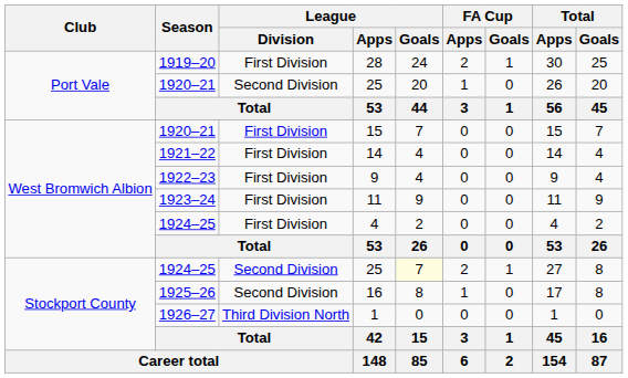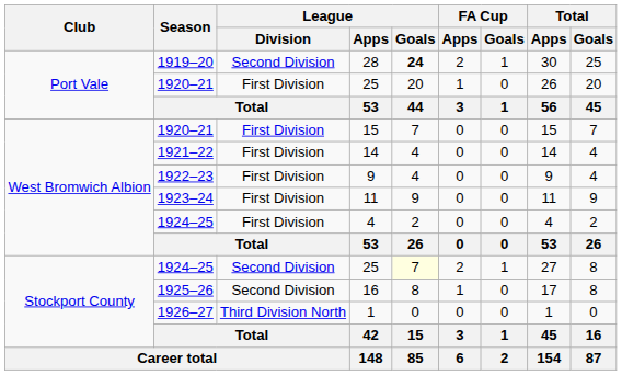 <table class="wikitable" style="text-align: center;">
 <tr>
 <th rowspan="2">Club</th>
 <th rowspan="2">Season</th>
 <th colspan="3">League</th>
 <th colspan="2">FA Cup</th>
 <th colspan="2">Total</th>
 </tr>
 <tr>
 <th>Division</th>
 <th>Apps</th>
 <th>Goals</th>
 <th>Apps</th>
 <th>Goals</th>
 <th>Apps</th>
 <th>Goals</th>
 </tr>
 <tr>
 <td rowspan="3"><a href='#'>Port Vale</a></td>
 <td><a href='#'>1919–20</a></td>
-<td>First Division</td>
+<td><a href='#'>Second Division</a></td>
 <td>28</td>
-<td>24</td>
+<td><strong>24</strong></td>
 <td>2</td>
 <td>1</td>
 <td>30</td>
 <td>25</td>
 </tr>
 <tr>
 <td><a href='#'>1920–21</a></td>
-<td>Second Division</td>
+<td>First Division</td>
 <td>25</td>
 <td>20</td>
 <td>1</td>
 <td>0</td>
 <td>26</td>
 <td>20</td>
 </tr>
 <tr>
 <th colspan="2">Total</th>
 <th>53</th>
 <th>44</th>
 <th>3</th>
 <th>1</th>
 <th>56</th>
 <th>45</th>
 </tr>
 <tr>
 <td rowspan="6"><a href='#'>West Bromwich Albion</a></td>
 <td><a href='#'>1920–21</a></td>
 <td><a href='#'>First Division</a></td>
 <td>15</td>
 <td>7</td>
 <td>0</td>
 <td>0</td>
 <td>15</td>
 <td>7</td>
 </tr>
 <tr>
 <td><a href='#'>1921–22</a></td>
 <td>First Division</td>
 <td>14</td>
 <td>4</td>
 <td>0</td>
 <td>0</td>
 <td>14</td>
 <td>4</td>
 </tr>
 <tr>
 <td><a href='#'>1922–23</a></td>
 <td>First Division</td>
 <td>9</td>
 <td>4</td>
 <td>0</td>
 <td>0</td>
 <td>9</td>
 <td>4</td>
 </tr>
 <tr>
 <td><a href='#'>1923–24</a></td>
 <td>First Division</td>
 <td>11</td>
 <td>9</td>
 <td>0</td>
 <td>0</td>
 <td>11</td>
 <td>9</td>
 </tr>
 <tr>
 <td><a href='#'>1924–25</a></td>
 <td>First Division</td>
 <td>4</td>
 <td>2</td>
 <td>0</td>
 <td>0</td>
 <td>4</td>
 <td>2</td>
 </tr>
 <tr>
 <th colspan="2">Total</th>
 <th>53</th>
 <th>26</th>
 <th>0</th>
 <th>0</th>
 <th>53</th>
 <th>26</th>
 </tr>
 <tr>
 <td rowspan="4"><a href='#'>Stockport County</a></td>
 <td><a href='#'>1924–25</a></td>
 <td><a href='#'>Second Division</a></td>
 <td>25</td>
 <td style="background: lightyellow;">7</td>
 <td>2</td>
 <td>1</td>
 <td>27</td>
 <td>8</td>
 </tr>
 <tr>
 <td><a href='#'>1925–26</a></td>
 <td>Second Division</td>
 <td>16</td>
 <td>8</td>
 <td>1</td>
 <td>0</td>
 <td>17</td>
 <td>8</td>
 </tr>
 <tr>
 <td><a href='#'>1926–27</a></td>
 <td><a href='#'>Third Division North</a></td>
 <td>1</td>
 <td>0</td>
 <td>0</td>
 <td>0</td>
 <td>1</td>
 <td>0</td>
 </tr>
 <tr>
 <th colspan="2">Total</th>
 <th>42</th>
 <th>15</th>
 <th>3</th>
 <th>1</th>
 <th>45</th>
 <th>16</th>
 </tr>
 <tr>
 <th colspan="3">Career total</th>
 <th>148</th>
 <th>85</th>
 <th>6</th>
 <th>2</th>
 <th>154</th>
 <th>87</th>
 </tr>
 </table>
